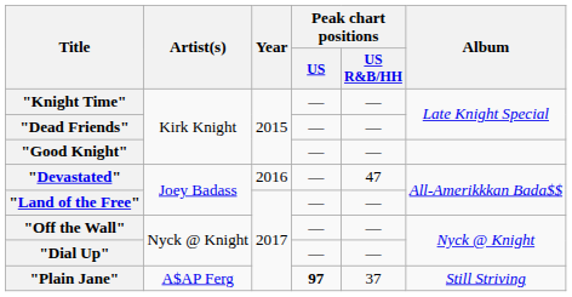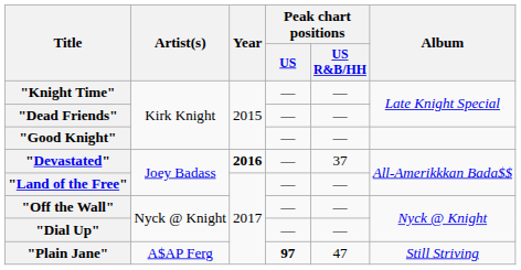 <table class="wikitable plainrowheaders" style="text-align:center;">
 <tr>
 <th scope="col" rowspan="2">Title</th>
 <th scope="col" rowspan="2">Artist(s)</th>
 <th scope="col" rowspan="2">Year</th>
 <th scope="col" colspan="2">Peak chart positions</th>
 <th scope="col" rowspan="2">Album</th>
 </tr>
 <tr>
 <th scope="col" style="width:3em;font-size:90%;"><a href='#'>US</a></th>
 <th scope="col" style="width:3em;font-size:90%;"><a href='#'>US R&B/HH</a></th>
 </tr>
 <tr>
 <th scope="row">"Knight Time"</th>
 <td rowspan="3">Kirk Knight</td>
 <td rowspan="3">2015</td>
 <td>—</td>
 <td>—</td>
 <td rowspan="2"><em><a href='#'>Late Knight Special</a></em></td>
 </tr>
 <tr>
 <th scope="row">"Dead Friends" </th>
 <td>—</td>
 <td>—</td>
 </tr>
 <tr>
 <th scope="row">"Good Knight" </th>
 <td>—</td>
 <td>—</td>
 <td></td>
 </tr>
 <tr>
 <th scope="row">"<a href='#'>Devastated</a>"</th>
 <td rowspan="2"><a href='#'>Joey Badass</a></td>
-<td>2016</td>
+<td><strong>2016</strong></td>
 <td>—</td>
-<td>47</td>
+<td>37</td>
 <td rowspan="2"><em><a href='#'>All-Amerikkkan Bada$$</a></em></td>
 </tr>
 <tr>
 <th scope="row">"<a href='#'>Land of the Free</a>"</th>
 <td rowspan="4">2017</td>
 <td>—</td>
 <td>—</td>
 </tr>
 <tr>
 <th scope="row">"Off the Wall"</th>
 <td rowspan="2">Nyck @ Knight</td>
 <td>—</td>
 <td>—</td>
 <td rowspan="2"><em><a href='#'>Nyck @ Knight</a></em></td>
 </tr>
 <tr>
 <th scope="row">"Dial Up"</th>
 <td>—</td>
 <td>—</td>
 </tr>
 <tr>
 <th scope="row">"Plain Jane"</th>
 <td><a href='#'>A$AP Ferg</a></td>
 <td><strong>97</strong></td>
-<td>37</td>
+<td>47</td>
 <td><em><a href='#'>Still Striving</a></em></td>
 </tr>
 </table>
